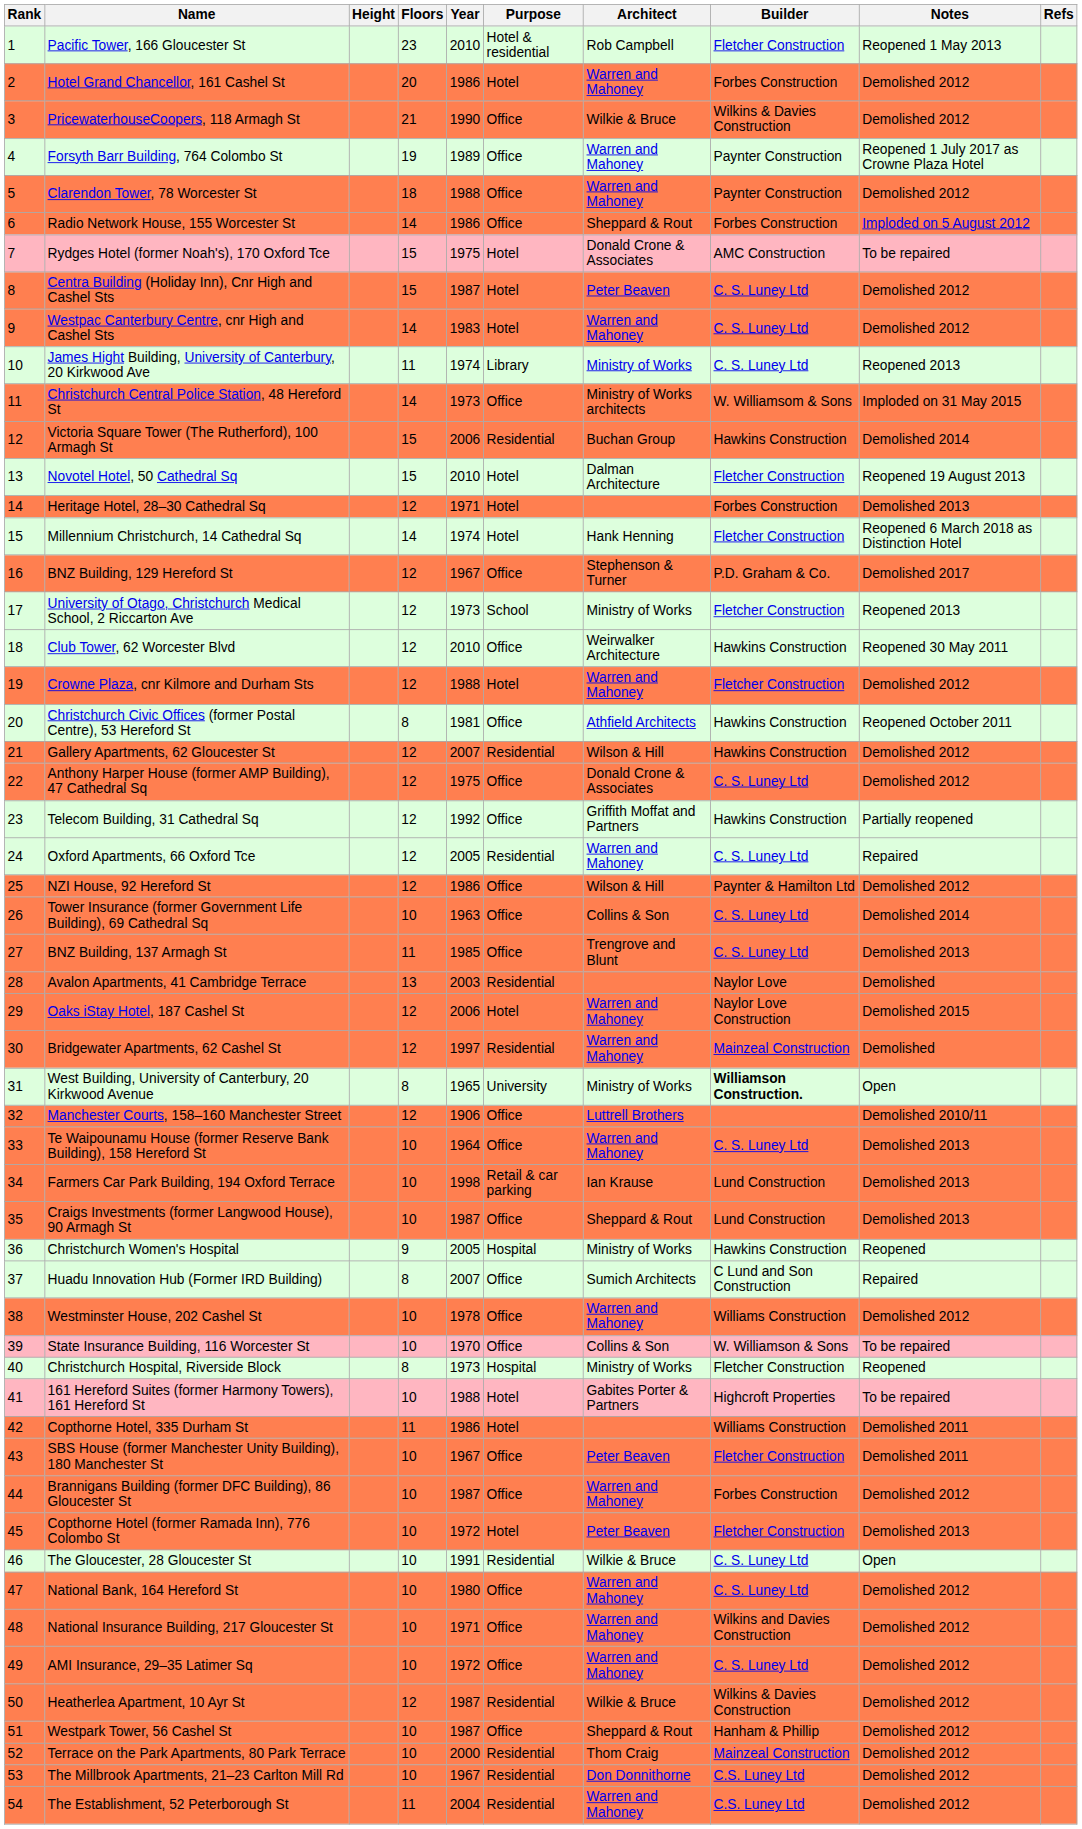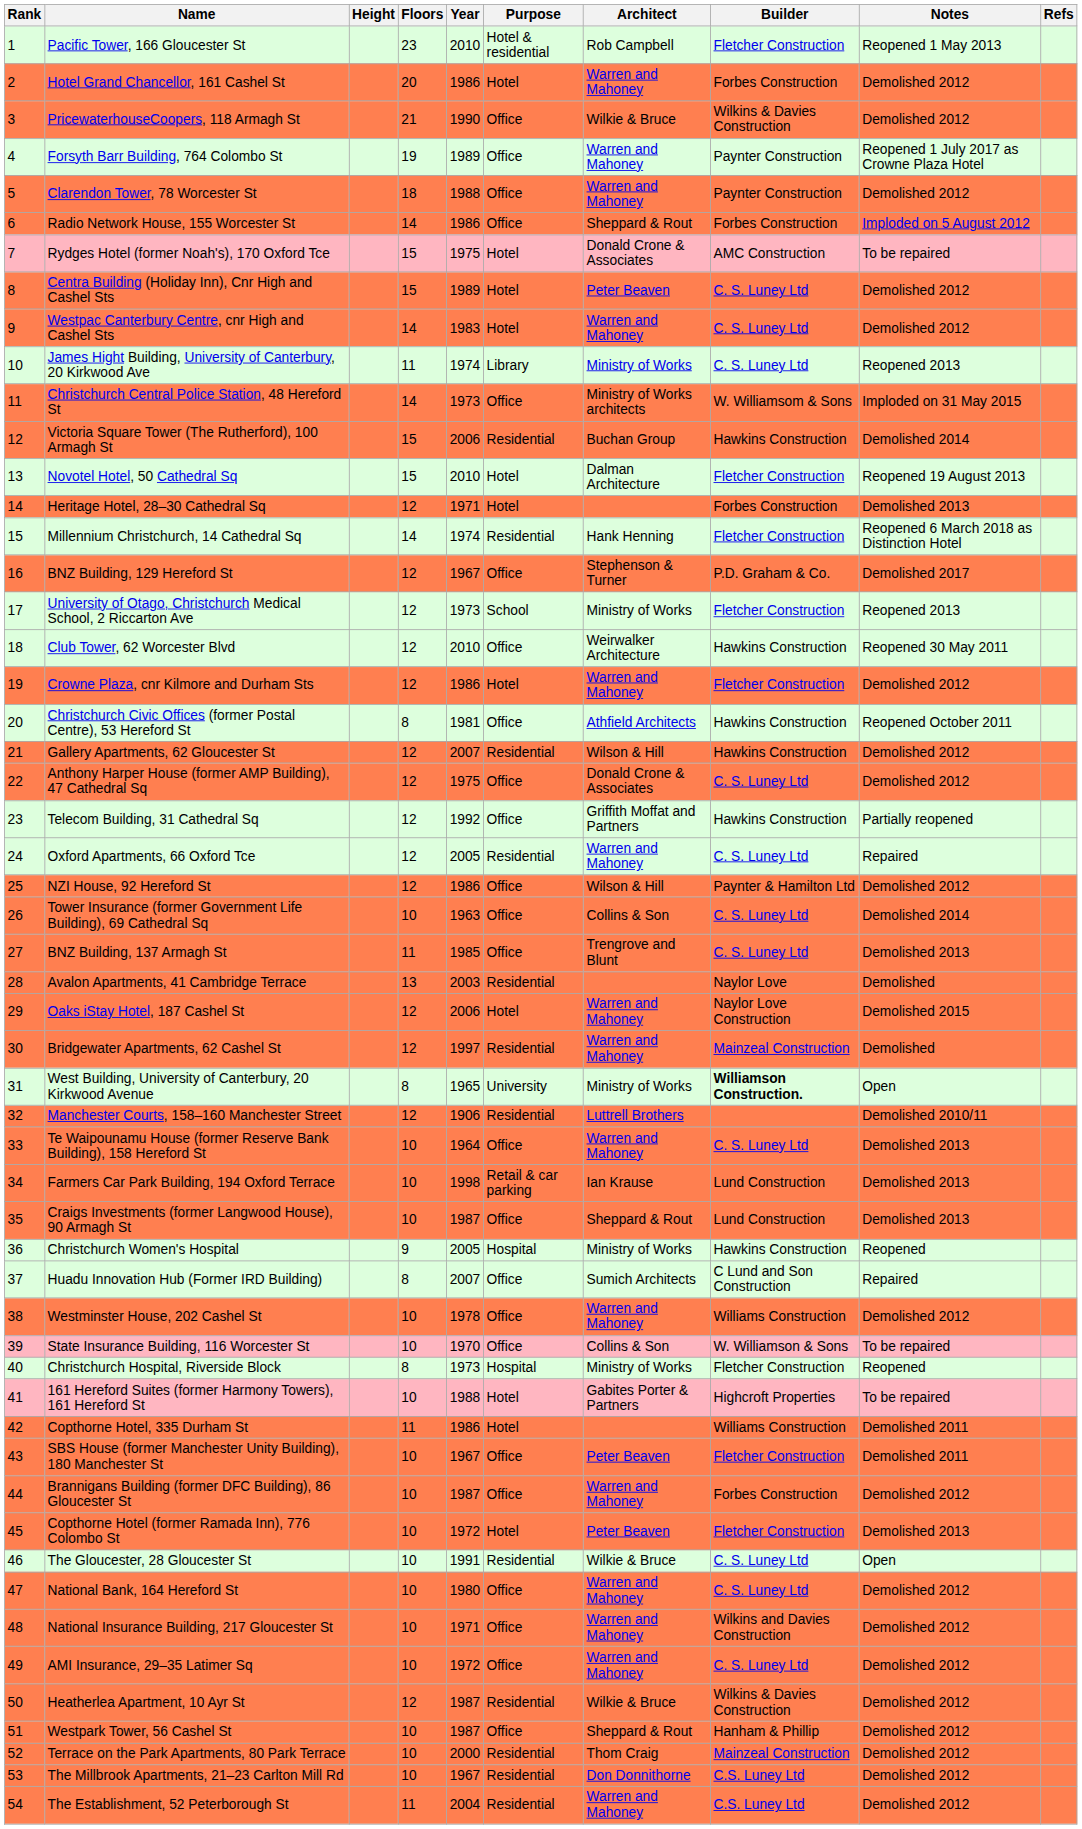 <table class="wikitable sortable">
 <tr>
 <th>Rank</th>
 <th>Name</th>
 <th>Height<br></th>
 <th>Floors</th>
 <th>Year</th>
 <th align=center>Purpose</th>
 <th align=center>Architect</th>
 <th align=center>Builder</th>
 <th class="unsortable">Notes</th>
 <th>Refs</th>
 </tr>
 <tr style="background:#dfd;">
 <td>1</td>
 <td><a href='#'>Pacific Tower</a>, 166 Gloucester St</td>
 <td></td>
 <td>23</td>
 <td>2010</td>
 <td>Hotel & residential</td>
 <td>Rob Campbell</td>
 <td><a href='#'>Fletcher Construction</a></td>
 <td>Reopened 1 May 2013</td>
 <td></td>
 </tr>
 <tr style="background:coral;">
 <td>2</td>
 <td><a href='#'>Hotel Grand Chancellor</a>, 161 Cashel St</td>
 <td></td>
 <td>20</td>
 <td>1986</td>
 <td>Hotel</td>
 <td><a href='#'>Warren and Mahoney</a></td>
 <td>Forbes Construction</td>
 <td>Demolished 2012</td>
 <td></td>
 </tr>
 <tr style="background:coral;">
 <td>3</td>
 <td><a href='#'>PricewaterhouseCoopers</a>, 118 Armagh St</td>
 <td></td>
 <td>21</td>
 <td>1990</td>
 <td>Office</td>
 <td>Wilkie & Bruce</td>
 <td>Wilkins & Davies Construction</td>
 <td>Demolished 2012</td>
 <td></td>
 </tr>
 <tr style="background:#dfd;">
 <td>4</td>
 <td><a href='#'>Forsyth Barr Building</a>, 764 Colombo St</td>
 <td></td>
 <td>19</td>
 <td>1989</td>
 <td>Office</td>
 <td><a href='#'>Warren and Mahoney</a></td>
 <td>Paynter Construction</td>
 <td>Reopened 1 July 2017 as Crowne Plaza Hotel</td>
 <td></td>
 </tr>
 <tr style="background:coral;">
 <td>5</td>
 <td><a href='#'>Clarendon Tower</a>, 78 Worcester St</td>
 <td></td>
 <td>18</td>
 <td>1988</td>
 <td>Office</td>
 <td><a href='#'>Warren and Mahoney</a></td>
 <td>Paynter Construction</td>
 <td>Demolished 2012</td>
 <td></td>
 </tr>
 <tr style="background:coral;">
 <td>6</td>
 <td>Radio Network House, 155 Worcester St</td>
 <td></td>
 <td>14</td>
 <td>1986</td>
 <td>Office</td>
 <td>Sheppard & Rout</td>
 <td>Forbes Construction</td>
 <td><a href='#'>Imploded on 5 August 2012</a></td>
 <td></td>
 </tr>
 <tr style="background:#FFB6C1;">
 <td>7</td>
 <td>Rydges Hotel (former Noah's), 170 Oxford Tce</td>
 <td></td>
 <td>15</td>
 <td>1975</td>
 <td>Hotel</td>
 <td>Donald Crone & Associates</td>
 <td>AMC Construction</td>
 <td>To be repaired</td>
 <td></td>
 </tr>
 <tr style="background:coral;">
 <td>8</td>
 <td><a href='#'>Centra Building</a> (Holiday Inn), Cnr High and Cashel Sts</td>
 <td></td>
 <td>15</td>
-<td>1987</td>
+<td>1989</td>
 <td>Hotel</td>
 <td><a href='#'>Peter Beaven</a></td>
 <td><a href='#'>C. S. Luney Ltd</a></td>
 <td>Demolished 2012</td>
 <td></td>
 </tr>
 <tr style="background:coral;">
 <td>9</td>
 <td><a href='#'>Westpac Canterbury Centre</a>, cnr High and Cashel Sts</td>
 <td></td>
 <td>14</td>
 <td>1983</td>
 <td>Hotel</td>
 <td><a href='#'>Warren and Mahoney</a></td>
 <td><a href='#'>C. S. Luney Ltd</a></td>
 <td>Demolished 2012</td>
 <td></td>
 </tr>
 <tr style="background:#dfd;">
 <td>10</td>
 <td><a href='#'>James Hight</a> Building, <a href='#'>University of Canterbury</a>, 20 Kirkwood Ave</td>
 <td></td>
 <td>11</td>
 <td>1974</td>
 <td>Library</td>
 <td><a href='#'>Ministry of Works</a></td>
 <td><a href='#'>C. S. Luney Ltd</a></td>
 <td>Reopened 2013</td>
 <td></td>
 </tr>
 <tr style="background:coral;">
 <td>11</td>
 <td><a href='#'>Christchurch Central Police Station</a>, 48 Hereford St</td>
 <td></td>
 <td>14</td>
 <td>1973</td>
 <td>Office</td>
 <td>Ministry of Works architects</td>
 <td>W. Williamsom & Sons</td>
 <td>Imploded on 31 May 2015</td>
 <td></td>
 </tr>
 <tr style="background:coral;">
 <td>12</td>
 <td>Victoria Square Tower (The Rutherford), 100 Armagh St</td>
 <td></td>
 <td>15</td>
 <td>2006</td>
 <td>Residential</td>
 <td>Buchan Group</td>
 <td>Hawkins Construction</td>
 <td>Demolished 2014</td>
 <td></td>
 </tr>
 <tr style="background:#dfd;">
 <td>13</td>
 <td><a href='#'>Novotel Hotel</a>, 50 <a href='#'>Cathedral Sq</a></td>
 <td></td>
 <td>15</td>
 <td>2010</td>
 <td>Hotel</td>
 <td>Dalman Architecture</td>
 <td><a href='#'>Fletcher Construction</a></td>
 <td>Reopened 19 August 2013</td>
 <td></td>
 </tr>
 <tr style="background:coral;">
 <td>14</td>
 <td>Heritage Hotel, 28–30 Cathedral Sq</td>
 <td></td>
 <td>12</td>
 <td>1971</td>
 <td>Hotel</td>
 <td></td>
 <td>Forbes Construction</td>
 <td>Demolished 2013</td>
 <td></td>
 </tr>
 <tr style="background:#dfd;">
 <td>15</td>
 <td>Millennium Christchurch, 14 Cathedral Sq</td>
 <td></td>
 <td>14</td>
 <td>1974</td>
-<td>Hotel</td>
+<td>Residential</td>
 <td>Hank Henning</td>
 <td><a href='#'>Fletcher Construction</a></td>
 <td>Reopened 6 March 2018 as Distinction Hotel</td>
 <td></td>
 </tr>
 <tr style="background:coral;">
 <td>16</td>
 <td>BNZ Building, 129 Hereford St</td>
 <td></td>
 <td>12</td>
 <td>1967</td>
 <td>Office</td>
 <td>Stephenson & Turner</td>
 <td>P.D. Graham & Co.</td>
 <td>Demolished 2017</td>
 <td></td>
 </tr>
 <tr style="background:#dfd;">
 <td>17</td>
 <td><a href='#'>University of Otago, Christchurch</a> Medical School, 2 Riccarton Ave</td>
 <td></td>
 <td>12</td>
 <td>1973</td>
 <td>School</td>
 <td>Ministry of Works</td>
 <td><a href='#'>Fletcher Construction</a></td>
 <td>Reopened 2013</td>
 <td></td>
 </tr>
 <tr style="background:#dfd;">
 <td>18</td>
 <td><a href='#'>Club Tower</a>, 62 Worcester Blvd</td>
 <td></td>
 <td>12</td>
 <td>2010</td>
 <td>Office</td>
 <td>Weirwalker Architecture</td>
 <td>Hawkins Construction</td>
 <td>Reopened 30 May 2011</td>
 <td></td>
 </tr>
 <tr style="background:coral;">
 <td>19</td>
 <td><a href='#'>Crowne Plaza</a>, cnr Kilmore and Durham Sts</td>
 <td></td>
 <td>12</td>
-<td>1988</td>
+<td>1986</td>
 <td>Hotel</td>
 <td><a href='#'>Warren and Mahoney</a></td>
 <td><a href='#'>Fletcher Construction</a></td>
 <td>Demolished 2012</td>
 <td></td>
 </tr>
 <tr style="background:#dfd;">
 <td>20</td>
 <td><a href='#'>Christchurch Civic Offices</a> (former Postal Centre), 53 Hereford St</td>
 <td></td>
 <td>8</td>
 <td>1981</td>
 <td>Office</td>
 <td><a href='#'>Athfield Architects</a></td>
 <td>Hawkins Construction</td>
 <td>Reopened October 2011</td>
 <td></td>
 </tr>
 <tr style="background:coral;">
 <td>21</td>
 <td>Gallery Apartments, 62 Gloucester St</td>
 <td></td>
 <td>12</td>
 <td>2007</td>
 <td>Residential</td>
 <td>Wilson & Hill</td>
 <td>Hawkins Construction</td>
 <td>Demolished 2012</td>
 <td></td>
 </tr>
 <tr style="background:coral;">
 <td>22</td>
 <td>Anthony Harper House (former AMP Building), 47 Cathedral Sq</td>
 <td></td>
 <td>12</td>
 <td>1975</td>
 <td>Office</td>
 <td>Donald Crone & Associates</td>
 <td><a href='#'>C. S. Luney Ltd</a></td>
 <td>Demolished 2012</td>
 <td></td>
 </tr>
 <tr style="background:#dfd;">
 <td>23</td>
 <td>Telecom Building, 31 Cathedral Sq</td>
 <td></td>
 <td>12</td>
 <td>1992</td>
 <td>Office</td>
 <td>Griffith Moffat and Partners</td>
 <td>Hawkins Construction</td>
 <td>Partially reopened</td>
 <td></td>
 </tr>
 <tr style="background:#dfd;">
 <td>24</td>
 <td>Oxford Apartments, 66 Oxford Tce</td>
 <td></td>
 <td>12</td>
 <td>2005</td>
 <td>Residential</td>
 <td><a href='#'>Warren and Mahoney</a></td>
 <td><a href='#'>C. S. Luney Ltd</a></td>
 <td>Repaired</td>
 <td></td>
 </tr>
 <tr style="background:coral;">
 <td>25</td>
 <td>NZI House, 92 Hereford St</td>
 <td></td>
 <td>12</td>
 <td>1986</td>
 <td>Office</td>
 <td>Wilson & Hill</td>
 <td>Paynter & Hamilton Ltd</td>
 <td>Demolished 2012</td>
 <td></td>
 </tr>
 <tr style="background:coral;">
 <td>26</td>
 <td>Tower Insurance (former Government Life Building), 69 Cathedral Sq</td>
 <td></td>
 <td>10</td>
 <td>1963</td>
 <td>Office</td>
 <td>Collins & Son</td>
 <td><a href='#'>C. S. Luney Ltd</a></td>
 <td>Demolished 2014</td>
 <td></td>
 </tr>
 <tr style="background:coral;">
 <td>27</td>
 <td>BNZ Building, 137 Armagh St</td>
 <td></td>
 <td>11</td>
 <td>1985</td>
 <td>Office</td>
 <td>Trengrove and Blunt</td>
 <td><a href='#'>C. S. Luney Ltd</a></td>
 <td>Demolished 2013</td>
 <td></td>
 </tr>
 <tr style="background:coral;">
 <td>28</td>
 <td>Avalon Apartments, 41 Cambridge Terrace</td>
 <td></td>
 <td>13</td>
 <td>2003</td>
 <td>Residential</td>
 <td></td>
 <td>Naylor Love</td>
 <td>Demolished</td>
 <td></td>
 </tr>
 <tr style="background:coral;">
 <td>29</td>
 <td><a href='#'>Oaks iStay Hotel</a>, 187 Cashel St</td>
 <td></td>
 <td>12</td>
 <td>2006</td>
 <td>Hotel</td>
 <td><a href='#'>Warren and Mahoney</a></td>
 <td>Naylor Love Construction</td>
 <td>Demolished 2015</td>
 <td></td>
 </tr>
 <tr style="background:coral;">
 <td>30</td>
 <td>Bridgewater Apartments, 62 Cashel St</td>
 <td></td>
 <td>12</td>
 <td>1997</td>
 <td>Residential</td>
 <td><a href='#'>Warren and Mahoney</a></td>
 <td><a href='#'>Mainzeal Construction</a></td>
 <td>Demolished</td>
 <td></td>
 </tr>
 <tr style="background:#dfd;">
 <td>31</td>
 <td>West Building, University of Canterbury, 20 Kirkwood Avenue</td>
 <td></td>
 <td>8</td>
 <td>1965</td>
 <td>University</td>
 <td>Ministry of Works</td>
 <td><strong>Williamson Construction.</strong></td>
 <td>Open</td>
 <td></td>
 </tr>
 <tr style="background:coral;">
 <td>32</td>
 <td><a href='#'>Manchester Courts</a>, 158–160 Manchester Street</td>
 <td></td>
 <td>12</td>
 <td>1906</td>
-<td>Office</td>
+<td>Residential</td>
 <td><a href='#'>Luttrell Brothers</a></td>
 <td></td>
 <td>Demolished 2010/11</td>
 <td></td>
 </tr>
 <tr style="background:coral;">
 <td>33</td>
 <td>Te Waipounamu House (former Reserve Bank Building), 158 Hereford St</td>
 <td></td>
 <td>10</td>
 <td>1964</td>
 <td>Office</td>
 <td><a href='#'>Warren and Mahoney</a></td>
 <td><a href='#'>C. S. Luney Ltd</a></td>
 <td>Demolished 2013</td>
 <td></td>
 </tr>
 <tr style="background:coral;">
 <td>34</td>
 <td>Farmers Car Park Building, 194 Oxford Terrace</td>
 <td></td>
 <td>10</td>
 <td>1998</td>
 <td>Retail & car parking</td>
 <td>Ian Krause</td>
 <td>Lund Construction</td>
 <td>Demolished 2013</td>
 <td></td>
 </tr>
 <tr style="background:coral;">
 <td>35</td>
 <td>Craigs Investments (former Langwood House), 90 Armagh St</td>
 <td></td>
 <td>10</td>
 <td>1987</td>
 <td>Office</td>
 <td>Sheppard & Rout</td>
 <td>Lund Construction</td>
 <td>Demolished 2013</td>
 <td></td>
 </tr>
 <tr style="background:#dfd;">
 <td>36</td>
 <td>Christchurch Women's Hospital</td>
 <td></td>
 <td>9</td>
 <td>2005</td>
 <td>Hospital</td>
 <td>Ministry of Works</td>
 <td>Hawkins Construction</td>
 <td>Reopened</td>
 <td></td>
 </tr>
 <tr style="background:#dfd;">
 <td>37</td>
 <td>Huadu Innovation Hub (Former IRD Building)</td>
 <td></td>
 <td>8</td>
 <td>2007</td>
 <td>Office</td>
 <td>Sumich Architects</td>
 <td>C Lund and Son Construction</td>
 <td>Repaired</td>
 <td></td>
 </tr>
 <tr style="background:coral;">
 <td>38</td>
 <td>Westminster House, 202 Cashel St</td>
 <td></td>
 <td>10</td>
 <td>1978</td>
 <td>Office</td>
 <td><a href='#'>Warren and Mahoney</a></td>
 <td>Williams Construction</td>
 <td>Demolished 2012</td>
 <td></td>
 </tr>
 <tr style="background:#FFB6C1;">
 <td>39</td>
 <td>State Insurance Building, 116 Worcester St</td>
 <td></td>
 <td>10</td>
 <td>1970</td>
 <td>Office</td>
 <td>Collins & Son</td>
 <td>W. Williamson & Sons</td>
 <td>To be repaired</td>
 <td></td>
 </tr>
 <tr style="background:#dfd;">
 <td>40</td>
 <td>Christchurch Hospital, Riverside Block</td>
 <td></td>
 <td>8</td>
 <td>1973</td>
 <td>Hospital</td>
 <td>Ministry of Works</td>
 <td>Fletcher Construction</td>
 <td>Reopened</td>
 <td></td>
 </tr>
 <tr style="background:#FFB6C1;">
 <td>41</td>
 <td>161 Hereford Suites (former Harmony Towers), 161 Hereford St</td>
 <td></td>
 <td>10</td>
 <td>1988</td>
 <td>Hotel</td>
 <td>Gabites Porter & Partners</td>
 <td>Highcroft Properties</td>
 <td>To be repaired</td>
 <td></td>
 </tr>
 <tr style="background:coral;">
 <td>42</td>
 <td>Copthorne Hotel, 335 Durham St</td>
 <td></td>
 <td>11</td>
 <td>1986</td>
 <td>Hotel</td>
 <td></td>
 <td>Williams Construction</td>
 <td>Demolished 2011</td>
 <td></td>
 </tr>
 <tr style="background:coral;">
 <td>43</td>
 <td>SBS House (former Manchester Unity Building), 180 Manchester St</td>
 <td></td>
 <td>10</td>
 <td>1967</td>
 <td>Office</td>
 <td><a href='#'>Peter Beaven</a></td>
 <td><a href='#'>Fletcher Construction</a></td>
 <td>Demolished 2011</td>
 <td></td>
 </tr>
 <tr style="background:coral;">
 <td>44</td>
 <td>Brannigans Building (former DFC Building), 86 Gloucester St</td>
 <td></td>
 <td>10</td>
 <td>1987</td>
 <td>Office</td>
 <td><a href='#'>Warren and Mahoney</a></td>
 <td>Forbes Construction</td>
 <td>Demolished 2012</td>
 <td></td>
 </tr>
 <tr style="background:coral;">
 <td>45</td>
 <td>Copthorne Hotel (former Ramada Inn), 776 Colombo St</td>
 <td></td>
 <td>10</td>
 <td>1972</td>
 <td>Hotel</td>
 <td><a href='#'>Peter Beaven</a></td>
 <td><a href='#'>Fletcher Construction</a></td>
 <td>Demolished 2013</td>
 <td></td>
 </tr>
 <tr style="background:#dfd;">
 <td>46</td>
 <td>The Gloucester, 28 Gloucester St</td>
 <td></td>
 <td>10</td>
 <td>1991</td>
 <td>Residential</td>
 <td>Wilkie & Bruce</td>
 <td><a href='#'>C. S. Luney Ltd</a></td>
 <td>Open</td>
 <td></td>
 </tr>
 <tr style="background:coral;">
 <td>47</td>
 <td>National Bank, 164 Hereford St</td>
 <td></td>
 <td>10</td>
 <td>1980</td>
 <td>Office</td>
 <td><a href='#'>Warren and Mahoney</a></td>
 <td><a href='#'>C. S. Luney Ltd</a></td>
 <td>Demolished 2012</td>
 <td></td>
 </tr>
 <tr style="background:coral;">
 <td>48</td>
 <td>National Insurance Building, 217 Gloucester St</td>
 <td></td>
 <td>10</td>
 <td>1971</td>
 <td>Office</td>
 <td><a href='#'>Warren and Mahoney</a></td>
 <td>Wilkins and Davies Construction</td>
 <td>Demolished 2012</td>
 <td></td>
 </tr>
 <tr style="background:coral;">
 <td>49</td>
 <td>AMI Insurance, 29–35 Latimer Sq</td>
 <td></td>
 <td>10</td>
 <td>1972</td>
 <td>Office</td>
 <td><a href='#'>Warren and Mahoney</a></td>
 <td><a href='#'>C. S. Luney Ltd</a></td>
 <td>Demolished 2012</td>
 <td></td>
 </tr>
 <tr style="background:coral;">
 <td>50</td>
 <td>Heatherlea Apartment, 10 Ayr St</td>
 <td></td>
 <td>12</td>
 <td>1987</td>
 <td>Residential</td>
 <td>Wilkie & Bruce</td>
 <td>Wilkins & Davies Construction</td>
 <td>Demolished 2012</td>
 <td></td>
 </tr>
 <tr style="background:coral;">
 <td>51</td>
 <td>Westpark Tower, 56 Cashel St</td>
 <td></td>
 <td>10</td>
 <td>1987</td>
 <td>Office</td>
 <td>Sheppard & Rout</td>
 <td>Hanham & Phillip</td>
 <td>Demolished 2012</td>
 <td></td>
 </tr>
 <tr style="background:coral;">
 <td>52</td>
 <td>Terrace on the Park Apartments, 80 Park Terrace</td>
 <td></td>
 <td>10</td>
 <td>2000</td>
 <td>Residential</td>
 <td>Thom Craig</td>
 <td><a href='#'>Mainzeal Construction</a></td>
 <td>Demolished 2012</td>
 <td></td>
 </tr>
 <tr style="background:coral;">
 <td>53</td>
 <td>The Millbrook Apartments, 21–23 Carlton Mill Rd</td>
 <td></td>
 <td>10</td>
 <td>1967</td>
 <td>Residential</td>
 <td><a href='#'>Don Donnithorne</a></td>
 <td><a href='#'>C.S. Luney Ltd</a></td>
 <td>Demolished 2012</td>
 <td></td>
 </tr>
 <tr style="background:coral;">
 <td>54</td>
 <td>The Establishment, 52 Peterborough St</td>
 <td></td>
 <td>11</td>
 <td>2004</td>
 <td>Residential</td>
 <td><a href='#'>Warren and Mahoney</a></td>
 <td><a href='#'>C.S. Luney Ltd</a></td>
 <td>Demolished 2012</td>
 <td></td>
 </tr>
 </table>
